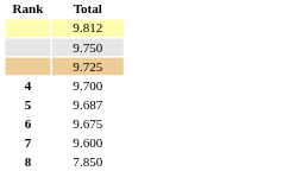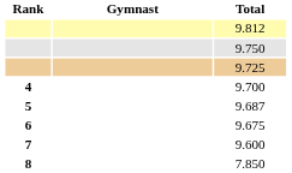 <table class="sortable" style="text-align:center; font-size:95%">
 <tr>
 <th scope="col" style="width:50px;">Rank</th>
+<th scope="col" style="width:180px;">Gymnast</th>
 <th scope="col" style="width:80px;">Total</th>
 </tr>
 <tr style="background:#fffcaf;">
 <th scope=row style="text-align:center"></th>
+<td style="text-align:left;"></td>
 <td>9.812</td>
 </tr>
 <tr style="background:#e5e5e5;">
 <th scope=row style="text-align:center"></th>
+<td style="text-align:left;"></td>
 <td>9.750</td>
 </tr>
 <tr style="background:#ec9;">
 <th scope=row style="text-align:center"></th>
+<td style="text-align:left;"></td>
 <td>9.725</td>
 </tr>
 <tr>
 <th scope=row style="text-align:center">4</th>
+<td style="text-align:left;"></td>
 <td>9.700</td>
 </tr>
 <tr>
 <th scope=row style="text-align:center">5</th>
+<td style="text-align:left;"></td>
 <td>9.687</td>
 </tr>
 <tr>
 <th scope=row style="text-align:center">6</th>
+<td style="text-align:left;"></td>
 <td>9.675</td>
 </tr>
 <tr>
 <th scope=row style="text-align:center">7</th>
+<td style="text-align:left;"></td>
 <td>9.600</td>
 </tr>
 <tr>
 <th scope=row style="text-align:center">8</th>
+<td style="text-align:left;"></td>
 <td>7.850</td>
 </tr>
 </table>
